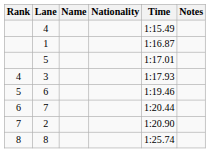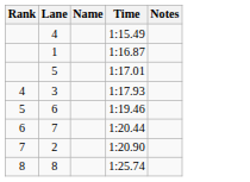 <table class="wikitable sortable" style="text-align:center">
 <tr>
 <th>Rank</th>
 <th>Lane</th>
 <th>Name</th>
-<th>Nationality</th>
 <th>Time</th>
 <th>Notes</th>
 </tr>
 <tr>
 <td></td>
 <td>4</td>
-<td align=left></td>
 <td align=left></td>
 <td>1:15.49</td>
 <td></td>
 </tr>
 <tr>
 <td></td>
 <td>1</td>
 <td align=left></td>
-<td align=left></td>
 <td>1:16.87</td>
 <td></td>
 </tr>
 <tr>
 <td></td>
 <td>5</td>
-<td align=left></td>
 <td align=left></td>
 <td>1:17.01</td>
 <td></td>
 </tr>
 <tr>
 <td>4</td>
 <td>3</td>
 <td align=left></td>
-<td align=left></td>
 <td>1:17.93</td>
 <td></td>
 </tr>
 <tr>
 <td>5</td>
 <td>6</td>
-<td align=left></td>
 <td align=left></td>
 <td>1:19.46</td>
 <td></td>
 </tr>
 <tr>
 <td>6</td>
 <td>7</td>
 <td align=left></td>
-<td align=left></td>
 <td>1:20.44</td>
 <td></td>
 </tr>
 <tr>
 <td>7</td>
 <td>2</td>
-<td align=left></td>
 <td align=left></td>
 <td>1:20.90</td>
 <td></td>
 </tr>
 <tr>
 <td>8</td>
 <td>8</td>
 <td align=left></td>
-<td align=left></td>
 <td>1:25.74</td>
 <td></td>
 </tr>
 </table>
